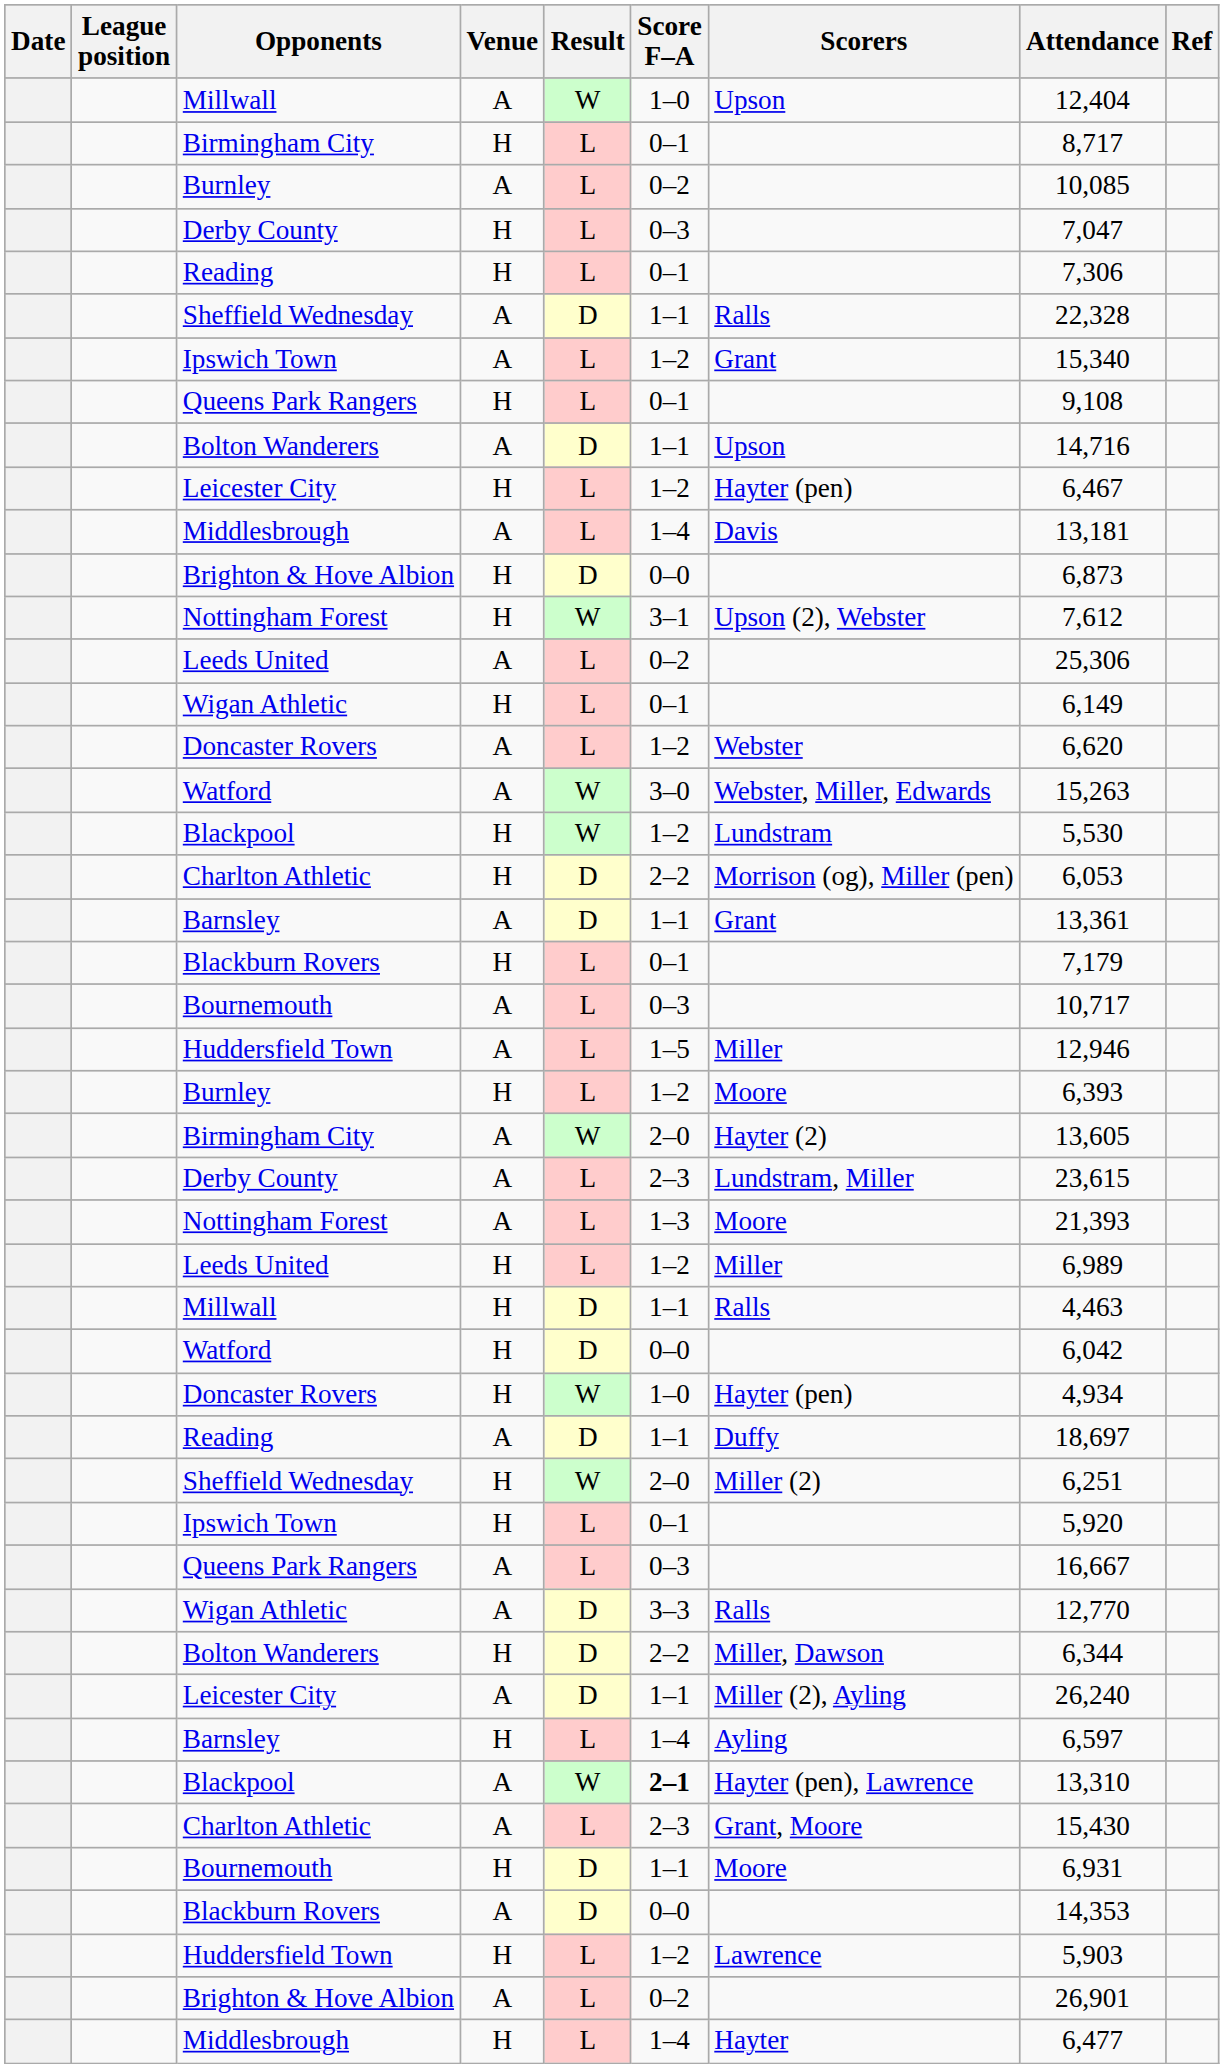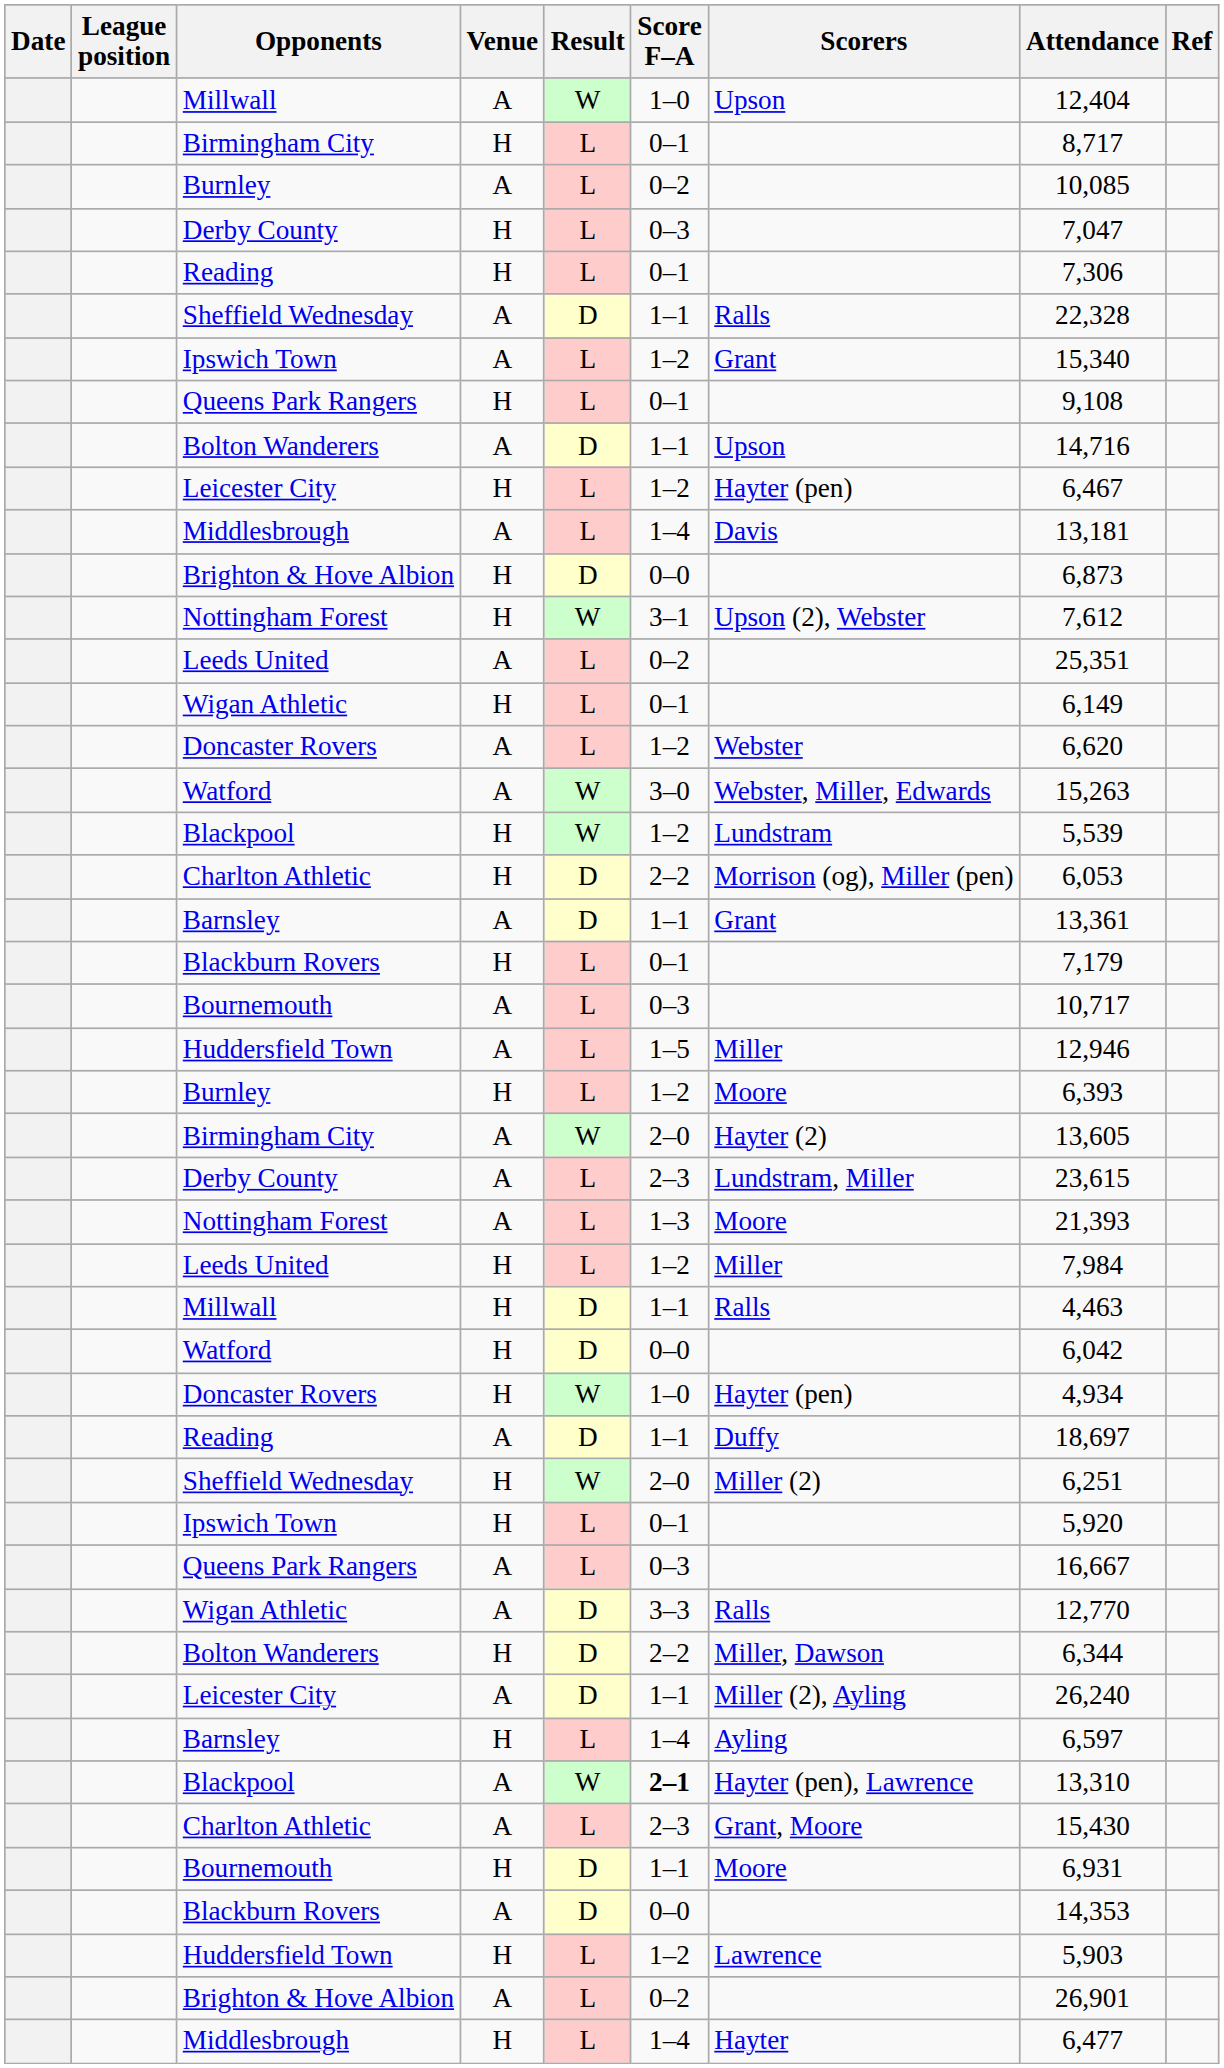 <table class="wikitable plainrowheaders sortable" style="text-align:center">
 <tr>
 <th scope="col">Date</th>
 <th scope="col">League<br>position</th>
 <th scope="col">Opponents</th>
 <th scope="col">Venue</th>
 <th scope="col">Result</th>
 <th scope="col">Score<br>F–A</th>
 <th scope="col" class="unsortable">Scorers</th>
 <th scope="col">Attendance</th>
 <th scope="col" class="unsortable">Ref</th>
 </tr>
 <tr>
 <th scope="row"></th>
 <td></td>
 <td align="left"><a href='#'>Millwall</a></td>
 <td>A</td>
 <td style="background-color:#CCFFCC">W</td>
 <td>1–0</td>
 <td align="left"><a href='#'>Upson</a></td>
 <td>12,404</td>
 <td></td>
 </tr>
 <tr>
 <th scope="row"></th>
 <td></td>
 <td align="left"><a href='#'>Birmingham City</a></td>
 <td>H</td>
 <td style="background-color:#FFCCCC">L</td>
 <td>0–1</td>
 <td align="left"></td>
 <td>8,717</td>
 <td></td>
 </tr>
 <tr>
 <th scope="row"></th>
 <td></td>
 <td align="left"><a href='#'>Burnley</a></td>
 <td>A</td>
 <td style="background-color:#FFCCCC">L</td>
 <td>0–2</td>
 <td align="left"></td>
 <td>10,085</td>
 <td></td>
 </tr>
 <tr>
 <th scope="row"></th>
 <td></td>
 <td align="left"><a href='#'>Derby County</a></td>
 <td>H</td>
 <td style="background-color:#FFCCCC">L</td>
 <td>0–3</td>
 <td align="left"></td>
 <td>7,047</td>
 <td></td>
 </tr>
 <tr>
 <th scope="row"></th>
 <td></td>
 <td align="left"><a href='#'>Reading</a></td>
 <td>H</td>
 <td style="background-color:#FFCCCC">L</td>
 <td>0–1</td>
 <td align="left"></td>
 <td>7,306</td>
 <td></td>
 </tr>
 <tr>
 <th scope="row"></th>
 <td></td>
 <td align="left"><a href='#'>Sheffield Wednesday</a></td>
 <td>A</td>
 <td style="background-color:#FFFFCC">D</td>
 <td>1–1</td>
 <td align="left"><a href='#'>Ralls</a></td>
 <td>22,328</td>
 <td></td>
 </tr>
 <tr>
 <th scope="row"></th>
 <td></td>
 <td align="left"><a href='#'>Ipswich Town</a></td>
 <td>A</td>
 <td style="background-color:#FFCCCC">L</td>
 <td>1–2</td>
 <td align="left"><a href='#'>Grant</a></td>
 <td>15,340</td>
 <td></td>
 </tr>
 <tr>
 <th scope="row"></th>
 <td></td>
 <td align="left"><a href='#'>Queens Park Rangers</a></td>
 <td>H</td>
 <td style="background-color:#FFCCCC">L</td>
 <td>0–1</td>
 <td align="left"></td>
 <td>9,108</td>
 <td></td>
 </tr>
 <tr>
 <th scope="row"></th>
 <td></td>
 <td align="left"><a href='#'>Bolton Wanderers</a></td>
 <td>A</td>
 <td style="background-color:#FFFFCC">D</td>
 <td>1–1</td>
 <td align="left"><a href='#'>Upson</a></td>
 <td>14,716</td>
 <td></td>
 </tr>
 <tr>
 <th scope="row"></th>
 <td></td>
 <td align="left"><a href='#'>Leicester City</a></td>
 <td>H</td>
 <td style="background-color:#FFCCCC">L</td>
 <td>1–2</td>
 <td align="left"><a href='#'>Hayter</a> (pen)</td>
 <td>6,467</td>
 <td></td>
 </tr>
 <tr>
 <th scope="row"></th>
 <td></td>
 <td align="left"><a href='#'>Middlesbrough</a></td>
 <td>A</td>
 <td style="background-color:#FFCCCC">L</td>
 <td>1–4</td>
 <td align="left"><a href='#'>Davis</a></td>
 <td>13,181</td>
 <td></td>
 </tr>
 <tr>
 <th scope="row"></th>
 <td></td>
 <td align="left"><a href='#'>Brighton & Hove Albion</a></td>
 <td>H</td>
 <td style="background-color:#FFFFCC">D</td>
 <td>0–0</td>
 <td align="left"></td>
 <td>6,873</td>
 <td></td>
 </tr>
 <tr>
 <th scope="row"></th>
 <td></td>
 <td align="left"><a href='#'>Nottingham Forest</a></td>
 <td>H</td>
 <td style="background-color:#CCFFCC">W</td>
 <td>3–1</td>
 <td align="left"><a href='#'>Upson</a> (2), <a href='#'>Webster</a></td>
 <td>7,612</td>
 <td></td>
 </tr>
 <tr>
 <th scope="row"></th>
 <td></td>
 <td align="left"><a href='#'>Leeds United</a></td>
 <td>A</td>
 <td style="background-color:#FFCCCC">L</td>
 <td>0–2</td>
 <td align="left"></td>
-<td>25,306</td>
+<td>25,351</td>
 <td></td>
 </tr>
 <tr>
 <th scope="row"></th>
 <td></td>
 <td align="left"><a href='#'>Wigan Athletic</a></td>
 <td>H</td>
 <td style="background-color:#FFCCCC">L</td>
 <td>0–1</td>
 <td align="left"></td>
 <td>6,149</td>
 <td></td>
 </tr>
 <tr>
 <th scope="row"></th>
 <td></td>
 <td align="left"><a href='#'>Doncaster Rovers</a></td>
 <td>A</td>
 <td style="background-color:#FFCCCC">L</td>
 <td>1–2</td>
 <td align="left"><a href='#'>Webster</a></td>
 <td>6,620</td>
 <td></td>
 </tr>
 <tr>
 <th scope="row"></th>
 <td></td>
 <td align="left"><a href='#'>Watford</a></td>
 <td>A</td>
 <td style="background-color:#CCFFCC">W</td>
 <td>3–0</td>
 <td align="left"><a href='#'>Webster</a>, <a href='#'>Miller</a>, <a href='#'>Edwards</a></td>
 <td>15,263</td>
 <td></td>
 </tr>
 <tr>
 <th scope="row"></th>
 <td></td>
 <td align="left"><a href='#'>Blackpool</a></td>
 <td>H</td>
 <td style="background-color:#CCFFCC">W</td>
 <td>1–2</td>
 <td align="left"><a href='#'>Lundstram</a></td>
-<td>5,530</td>
+<td>5,539</td>
 <td></td>
 </tr>
 <tr>
 <th scope="row"></th>
 <td></td>
 <td align="left"><a href='#'>Charlton Athletic</a></td>
 <td>H</td>
 <td style="background-color:#FFFFCC">D</td>
 <td>2–2</td>
 <td align="left"><a href='#'>Morrison</a> (og), <a href='#'>Miller</a> (pen)</td>
 <td>6,053</td>
 <td></td>
 </tr>
 <tr>
 <th scope="row"></th>
 <td></td>
 <td align="left"><a href='#'>Barnsley</a></td>
 <td>A</td>
 <td style="background-color:#FFFFCC">D</td>
 <td>1–1</td>
 <td align="left"><a href='#'>Grant</a></td>
 <td>13,361</td>
 <td></td>
 </tr>
 <tr>
 <th scope="row"></th>
 <td></td>
 <td align="left"><a href='#'>Blackburn Rovers</a></td>
 <td>H</td>
 <td style="background-color:#FFCCCC">L</td>
 <td>0–1</td>
 <td align="left"></td>
 <td>7,179</td>
 <td></td>
 </tr>
 <tr>
 <th scope="row"></th>
 <td></td>
 <td align="left"><a href='#'>Bournemouth</a></td>
 <td>A</td>
 <td style="background-color:#FFCCCC">L</td>
 <td>0–3</td>
 <td align="left"></td>
 <td>10,717</td>
 <td></td>
 </tr>
 <tr>
 <th scope="row"></th>
 <td></td>
 <td align="left"><a href='#'>Huddersfield Town</a></td>
 <td>A</td>
 <td style="background-color:#FFCCCC">L</td>
 <td>1–5</td>
 <td align="left"><a href='#'>Miller</a></td>
 <td>12,946</td>
 <td></td>
 </tr>
 <tr>
 <th scope="row"></th>
 <td></td>
 <td align="left"><a href='#'>Burnley</a></td>
 <td>H</td>
 <td style="background-color:#FFCCCC">L</td>
 <td>1–2</td>
 <td align="left"><a href='#'>Moore</a></td>
 <td>6,393</td>
 <td></td>
 </tr>
 <tr>
 <th scope="row"></th>
 <td></td>
 <td align="left"><a href='#'>Birmingham City</a></td>
 <td>A</td>
 <td style="background-color:#CCFFCC">W</td>
 <td>2–0</td>
 <td align="left"><a href='#'>Hayter</a> (2)</td>
 <td>13,605</td>
 <td></td>
 </tr>
 <tr>
 <th scope="row"></th>
 <td></td>
 <td align="left"><a href='#'>Derby County</a></td>
 <td>A</td>
 <td style="background-color:#FFCCCC">L</td>
 <td>2–3</td>
 <td align="left"><a href='#'>Lundstram</a>, <a href='#'>Miller</a></td>
 <td>23,615</td>
 <td></td>
 </tr>
 <tr>
 <th scope="row"></th>
 <td></td>
 <td align="left"><a href='#'>Nottingham Forest</a></td>
 <td>A</td>
 <td style="background-color:#FFCCCC">L</td>
 <td>1–3</td>
 <td align="left"><a href='#'>Moore</a></td>
 <td>21,393</td>
 <td></td>
 </tr>
 <tr>
 <th scope="row"></th>
 <td></td>
 <td align="left"><a href='#'>Leeds United</a></td>
 <td>H</td>
 <td style="background-color:#FFCCCC">L</td>
 <td>1–2</td>
 <td align="left"><a href='#'>Miller</a></td>
-<td>6,989</td>
+<td>7,984</td>
 <td></td>
 </tr>
 <tr>
 <th scope="row"></th>
 <td></td>
 <td align="left"><a href='#'>Millwall</a></td>
 <td>H</td>
 <td style="background-color:#FFFFCC">D</td>
 <td>1–1</td>
 <td align="left"><a href='#'>Ralls</a></td>
 <td>4,463</td>
 <td></td>
 </tr>
 <tr>
 <th scope="row"></th>
 <td></td>
 <td align="left"><a href='#'>Watford</a></td>
 <td>H</td>
 <td style="background-color:#FFFFCC">D</td>
 <td>0–0</td>
 <td align="left"></td>
 <td>6,042</td>
 <td></td>
 </tr>
 <tr>
 <th scope="row"></th>
 <td></td>
 <td align="left"><a href='#'>Doncaster Rovers</a></td>
 <td>H</td>
 <td style="background-color:#CCFFCC">W</td>
 <td>1–0</td>
 <td align="left"><a href='#'>Hayter</a> (pen)</td>
 <td>4,934</td>
 <td></td>
 </tr>
 <tr>
 <th scope="row"></th>
 <td></td>
 <td align="left"><a href='#'>Reading</a></td>
 <td>A</td>
 <td style="background-color:#FFFFCC">D</td>
 <td>1–1</td>
 <td align="left"><a href='#'>Duffy</a></td>
 <td>18,697</td>
 <td></td>
 </tr>
 <tr>
 <th scope="row"></th>
 <td></td>
 <td align="left"><a href='#'>Sheffield Wednesday</a></td>
 <td>H</td>
 <td style="background-color:#CCFFCC">W</td>
 <td>2–0</td>
 <td align="left"><a href='#'>Miller</a> (2)</td>
 <td>6,251</td>
 <td></td>
 </tr>
 <tr>
 <th scope="row"></th>
 <td></td>
 <td align="left"><a href='#'>Ipswich Town</a></td>
 <td>H</td>
 <td style="background-color:#FFCCCC">L</td>
 <td>0–1</td>
 <td align="left"></td>
 <td>5,920</td>
 <td></td>
 </tr>
 <tr>
 <th scope="row"></th>
 <td></td>
 <td align="left"><a href='#'>Queens Park Rangers</a></td>
 <td>A</td>
 <td style="background-color:#FFCCCC">L</td>
 <td>0–3</td>
 <td align="left"></td>
 <td>16,667</td>
 <td></td>
 </tr>
 <tr>
 <th scope="row"></th>
 <td></td>
 <td align="left"><a href='#'>Wigan Athletic</a></td>
 <td>A</td>
 <td style="background-color:#FFFFCC">D</td>
 <td>3–3</td>
 <td align="left"><a href='#'>Ralls</a></td>
 <td>12,770</td>
 <td></td>
 </tr>
 <tr>
 <th scope="row"></th>
 <td></td>
 <td align="left"><a href='#'>Bolton Wanderers</a></td>
 <td>H</td>
 <td style="background-color:#FFFFCC">D</td>
 <td>2–2</td>
 <td align="left"><a href='#'>Miller</a>, <a href='#'>Dawson</a></td>
 <td>6,344</td>
 <td></td>
 </tr>
 <tr>
 <th scope="row"></th>
 <td></td>
 <td align="left"><a href='#'>Leicester City</a></td>
 <td>A</td>
 <td style="background-color:#FFFFCC">D</td>
 <td>1–1</td>
 <td align="left"><a href='#'>Miller</a> (2), <a href='#'>Ayling</a></td>
 <td>26,240</td>
 <td></td>
 </tr>
 <tr>
 <th scope="row"></th>
 <td></td>
 <td align="left"><a href='#'>Barnsley</a></td>
 <td>H</td>
 <td style="background-color:#FFCCCC">L</td>
 <td>1–4</td>
 <td align="left"><a href='#'>Ayling</a></td>
 <td>6,597</td>
 <td></td>
 </tr>
 <tr>
 <th scope="row"></th>
 <td></td>
 <td align="left"><a href='#'>Blackpool</a></td>
 <td>A</td>
 <td style="background-color:#CCFFCC">W</td>
 <td><strong>2–1</strong></td>
 <td align="left"><a href='#'>Hayter</a> (pen), <a href='#'>Lawrence</a></td>
 <td>13,310</td>
 <td></td>
 </tr>
 <tr>
 <th scope="row"></th>
 <td></td>
 <td align="left"><a href='#'>Charlton Athletic</a></td>
 <td>A</td>
 <td style="background-color:#FFCCCC">L</td>
 <td>2–3</td>
 <td align="left"><a href='#'>Grant</a>, <a href='#'>Moore</a></td>
 <td>15,430</td>
 <td></td>
 </tr>
 <tr>
 <th scope="row"></th>
 <td></td>
 <td align="left"><a href='#'>Bournemouth</a></td>
 <td>H</td>
 <td style="background-color:#FFFFCC">D</td>
 <td>1–1</td>
 <td align="left"><a href='#'>Moore</a></td>
 <td>6,931</td>
 <td></td>
 </tr>
 <tr>
 <th scope="row"></th>
 <td></td>
 <td align="left"><a href='#'>Blackburn Rovers</a></td>
 <td>A</td>
 <td style="background-color:#FFFFCC">D</td>
 <td>0–0</td>
 <td align="left"></td>
 <td>14,353</td>
 <td></td>
 </tr>
 <tr>
 <th scope="row"></th>
 <td></td>
 <td align="left"><a href='#'>Huddersfield Town</a></td>
 <td>H</td>
 <td style="background-color:#FFCCCC">L</td>
 <td>1–2</td>
 <td align="left"><a href='#'>Lawrence</a></td>
 <td>5,903</td>
 <td></td>
 </tr>
 <tr>
 <th scope="row"></th>
 <td></td>
 <td align="left"><a href='#'>Brighton & Hove Albion</a></td>
 <td>A</td>
 <td style="background-color:#FFCCCC">L</td>
 <td>0–2</td>
 <td align="left"></td>
 <td>26,901</td>
 <td></td>
 </tr>
 <tr>
 <th scope="row"></th>
 <td></td>
 <td align="left"><a href='#'>Middlesbrough</a></td>
 <td>H</td>
 <td style="background-color:#FFCCCC">L</td>
 <td>1–4</td>
 <td align="left"><a href='#'>Hayter</a></td>
 <td>6,477</td>
 <td></td>
 </tr>
 </table>
